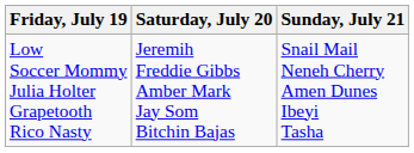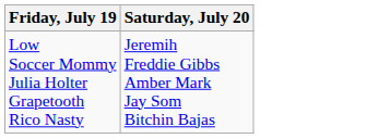 <table class="wikitable">
 <tr>
 <th>Friday, July 19</th>
 <th>Saturday, July 20</th>
-<th>Sunday, July 21</th>
 </tr>
 <tr valign="top">
 <td><a href='#'>Low</a><br><a href='#'>Soccer Mommy</a><br><a href='#'>Julia Holter</a><br><a href='#'>Grapetooth</a><br><a href='#'>Rico Nasty</a></td>
 <td><a href='#'>Jeremih</a><br><a href='#'>Freddie Gibbs</a><br><a href='#'>Amber Mark</a><br><a href='#'>Jay Som</a><br><a href='#'>Bitchin Bajas</a></td>
-<td><a href='#'>Snail Mail</a><br><a href='#'>Neneh Cherry</a><br><a href='#'>Amen Dunes</a><br><a href='#'>Ibeyi</a><br><a href='#'>Tasha</a></td>
 </tr>
 </table>
